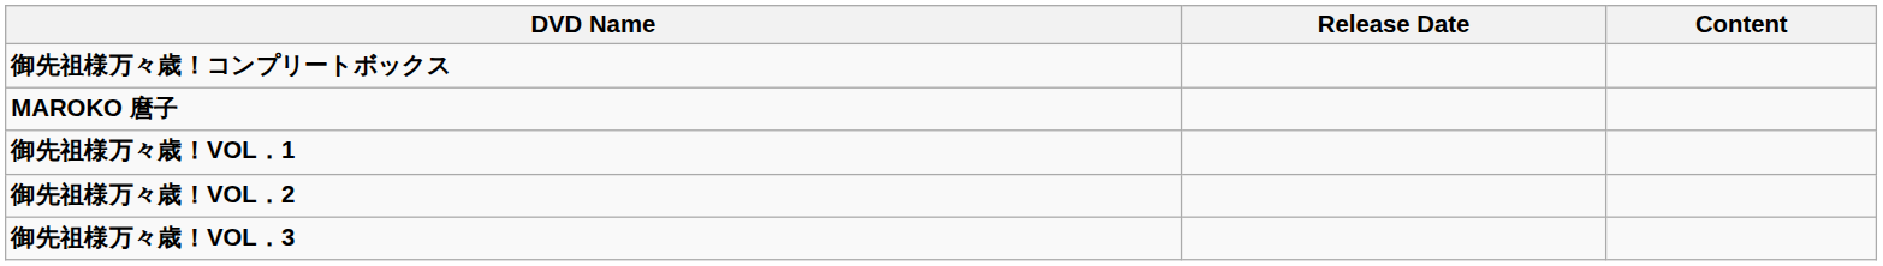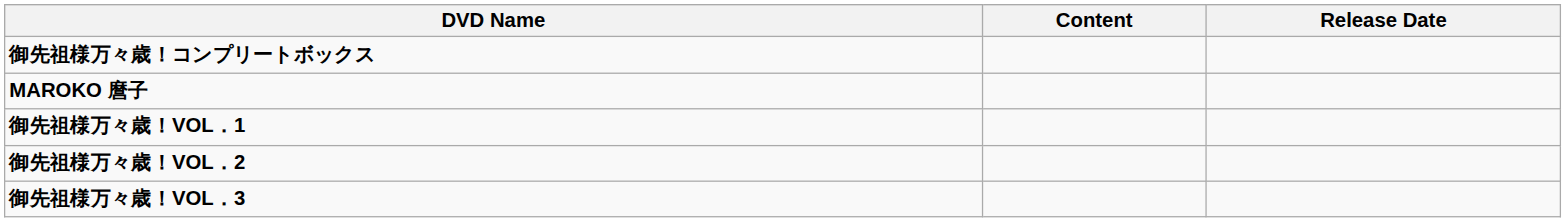 <table class="wikitable" width="97%">
 <tr bgcolor="#CCCCCC">
 <th><strong>DVD Name</strong></th>
+<th><strong>Content</strong></th>
 <th><strong>Release Date</strong></th>
-<th><strong>Content</strong></th>
 </tr>
 <tr>
 <td><strong>御先祖様万々歳！コンプリートボックス</strong></td>
 <td></td>
 <td></td>
 </tr>
 <tr>
 <td><strong>MAROKO 麿子</strong></td>
 <td></td>
 <td></td>
 </tr>
 <tr>
 <td><strong>御先祖様万々歳！VOL．1</strong></td>
 <td></td>
 <td></td>
 </tr>
 <tr>
 <td><strong>御先祖様万々歳！VOL．2</strong></td>
 <td></td>
 <td></td>
 </tr>
 <tr>
 <td><strong>御先祖様万々歳！VOL．3</strong></td>
 <td></td>
 <td></td>
 </tr>
 </table>
